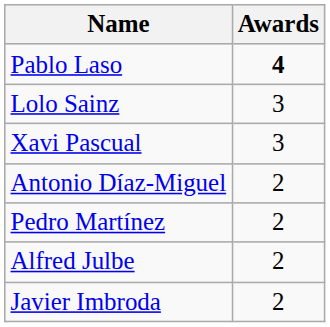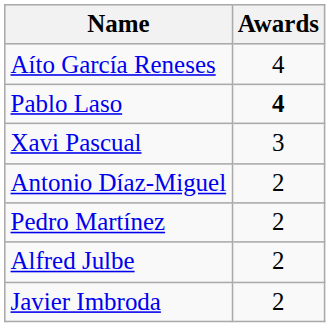 <table class=wikitable>
 <tr>
 <th>Name</th>
 <th>Awards</th>
 </tr>
 <tr>
+<td> <a href='#'>Aíto García Reneses</a></td>
+<td style="text-align:center;">4</td>
+</tr>
+<tr>
 <td> <a href='#'>Pablo Laso</a></td>
 <td style="text-align:center;"><strong>4</strong></td>
-</tr>
-<tr>
-<td> <a href='#'>Lolo Sainz</a></td>
-<td style="text-align:center;">3</td>
 </tr>
 <tr>
 <td> <a href='#'>Xavi Pascual</a></td>
 <td style="text-align:center;">3</td>
 </tr>
 <tr>
 <td> <a href='#'>Antonio Díaz-Miguel</a></td>
 <td style="text-align:center;">2</td>
 </tr>
 <tr>
 <td> <a href='#'>Pedro Martínez</a></td>
 <td style="text-align:center;">2</td>
 </tr>
 <tr>
 <td> <a href='#'>Alfred Julbe</a></td>
 <td style="text-align:center;">2</td>
 </tr>
 <tr>
 <td> <a href='#'>Javier Imbroda</a></td>
 <td style="text-align:center;">2</td>
 </tr>
 </table>
